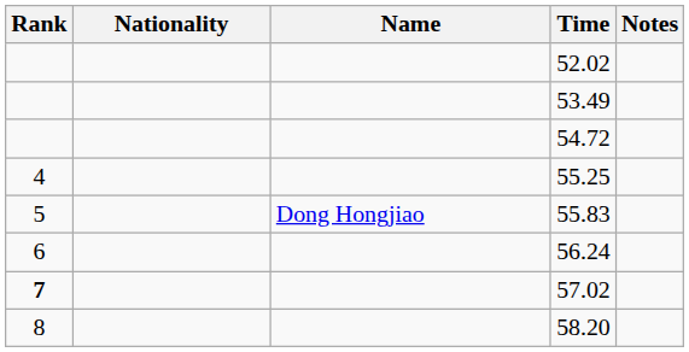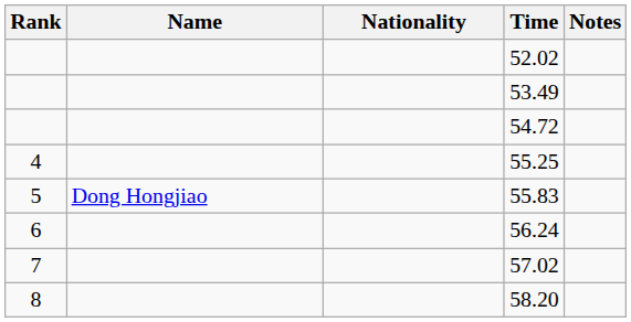 <table class="wikitable sortable" style="text-align:center">
 <tr>
 <th>Rank</th>
+<th style="width:180px">Name</th>
 <th style="width:125px">Nationality</th>
-<th style="width:180px">Name</th>
 <th>Time</th>
 <th>Notes</th>
 </tr>
 <tr>
 <td></td>
 <td style="text-align:left;"></td>
 <td style="text-align:left;"></td>
 <td>52.02</td>
 <td></td>
 </tr>
 <tr>
 <td></td>
 <td style="text-align:left;"></td>
 <td style="text-align:left;"></td>
 <td>53.49</td>
 <td></td>
 </tr>
 <tr>
 <td></td>
 <td style="text-align:left;"></td>
 <td style="text-align:left;"></td>
 <td>54.72</td>
 <td></td>
 </tr>
 <tr>
 <td>4</td>
 <td style="text-align:left;"></td>
 <td style="text-align:left;"></td>
 <td>55.25</td>
 <td></td>
 </tr>
 <tr>
 <td>5</td>
+<td style="text-align:left;"><a href='#'>Dong Hongjiao</a></td>
 <td style="text-align:left;"></td>
-<td style="text-align:left;"><a href='#'>Dong Hongjiao</a></td>
 <td>55.83</td>
 <td></td>
 </tr>
 <tr>
 <td>6</td>
 <td style="text-align:left;"></td>
 <td style="text-align:left;"></td>
 <td>56.24</td>
 <td></td>
 </tr>
 <tr>
-<td><strong>7</strong></td>
+<td>7</td>
 <td style="text-align:left;"></td>
 <td style="text-align:left;"></td>
 <td>57.02</td>
 <td></td>
 </tr>
 <tr>
 <td>8</td>
 <td style="text-align:left;"></td>
 <td style="text-align:left;"></td>
 <td>58.20</td>
 <td></td>
 </tr>
 </table>
